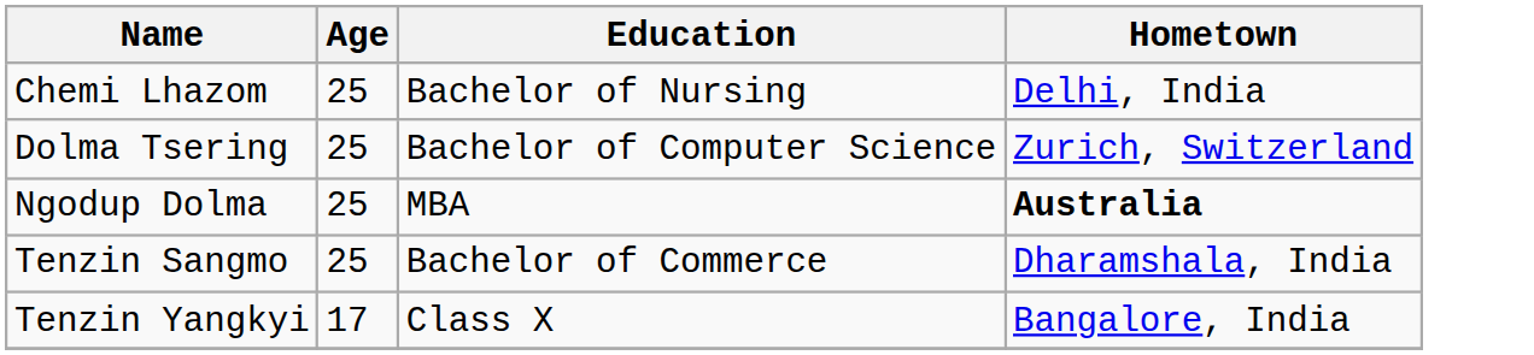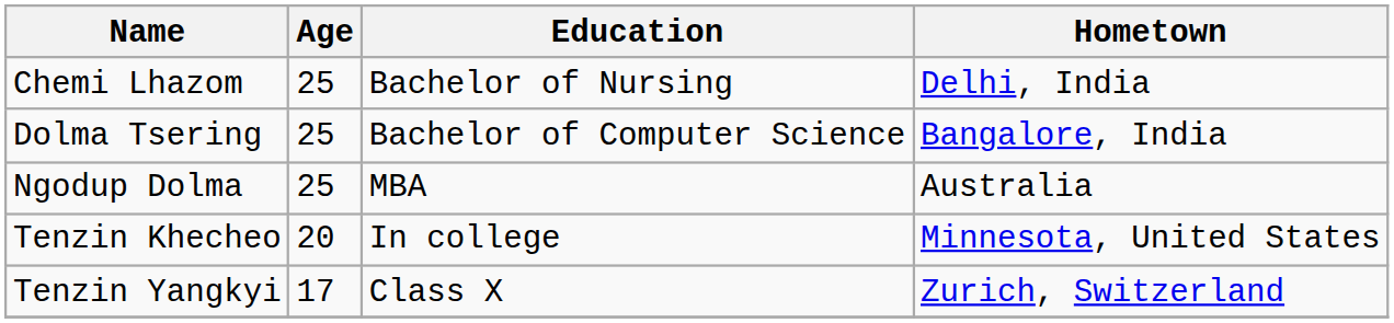 <table class="wikitable" border="1">
 <tr>
 <th>Name</th>
 <th>Age</th>
 <th>Education</th>
 <th>Hometown</th>
 </tr>
 <tr>
 <td>Chemi Lhazom</td>
 <td>25</td>
 <td>Bachelor of Nursing</td>
 <td><a href='#'>Delhi</a>, India</td>
 </tr>
 <tr>
 <td>Dolma Tsering</td>
 <td>25</td>
 <td>Bachelor of Computer Science</td>
-<td><a href='#'>Zurich</a>, <a href='#'>Switzerland</a></td>
+<td><a href='#'>Bangalore</a>, India</td>
 </tr>
 <tr>
 <td>Ngodup Dolma</td>
 <td>25</td>
 <td>MBA</td>
-<td><strong>Australia</strong></td>
+<td>Australia</td>
 </tr>
 <tr>
-<td>Tenzin Sangmo</td>
-<td>25</td>
-<td>Bachelor of Commerce</td>
-<td><a href='#'>Dharamshala</a>, India</td>
+<td>Tenzin Khecheo</td>
+<td>20</td>
+<td>In college</td>
+<td><a href='#'>Minnesota</a>, United States</td>
 </tr>
 <tr>
 <td>Tenzin Yangkyi</td>
 <td>17</td>
 <td>Class X</td>
-<td><a href='#'>Bangalore</a>, India</td>
+<td><a href='#'>Zurich</a>, <a href='#'>Switzerland</a></td>
 </tr>
 <tr>
 </tr>
 </table>
